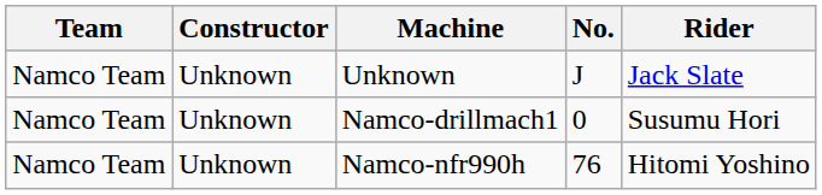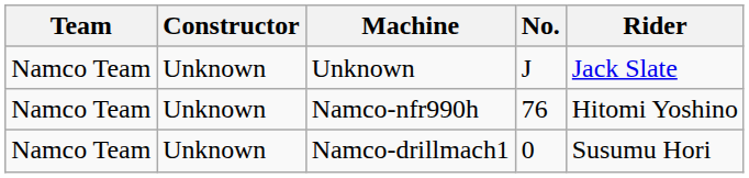 <table class="wikitable">
 <tr>
 <th>Team</th>
 <th>Constructor</th>
 <th>Machine</th>
 <th>No.</th>
 <th>Rider</th>
 </tr>
 <tr>
 <td>Namco Team</td>
 <td>Unknown</td>
 <td>Unknown</td>
 <td>J</td>
 <td><a href='#'>Jack Slate</a></td>
 </tr>
 <tr>
 <td>Namco Team</td>
 <td>Unknown</td>
+<td>Namco-nfr990h</td>
+<td>76</td>
+<td>Hitomi Yoshino</td>
+</tr>
+<tr>
+<td>Namco Team</td>
+<td>Unknown</td>
 <td>Namco-drillmach1</td>
 <td>0</td>
 <td>Susumu Hori</td>
 </tr>
-<tr>
-<td>Namco Team</td>
-<td>Unknown</td>
-<td>Namco-nfr990h</td>
-<td>76</td>
-<td>Hitomi Yoshino</td>
-</tr>
 </table>
